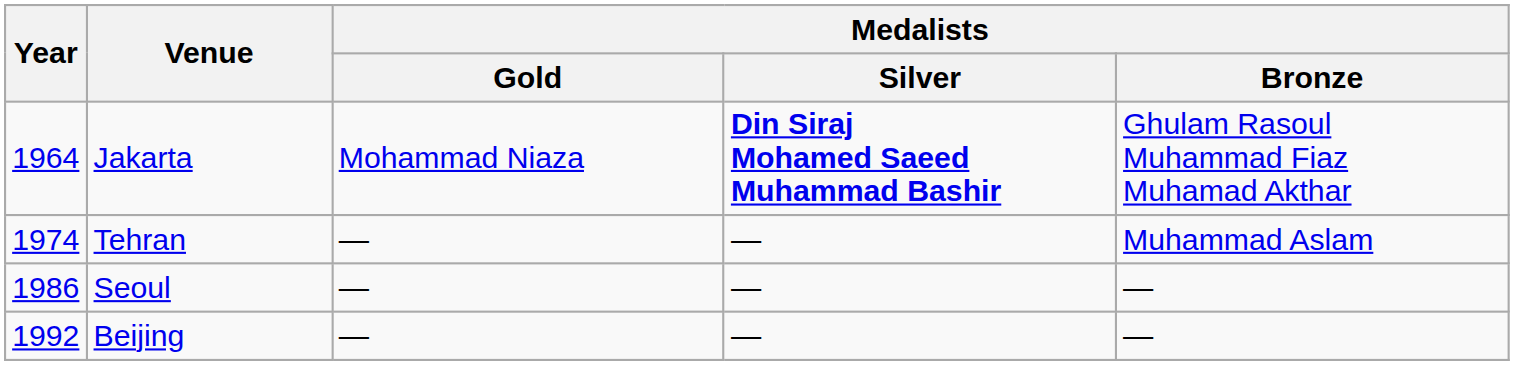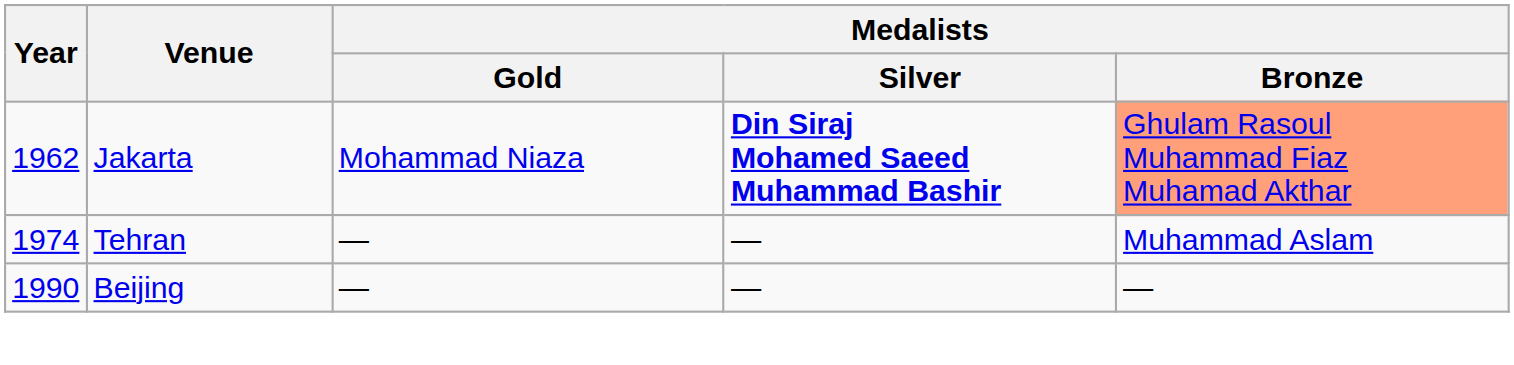 <table class="wikitable" style="text-align:left; font-size:90%">
 <tr>
 <th rowspan=2>Year</th>
 <th width=110 rowspan=2>Venue</th>
 <th colspan=3>Medalists</th>
 </tr>
 <tr>
 <th width=180 align="center">Gold</th>
 <th width=180 align="center">Silver</th>
 <th width=180 align="center">Bronze</th>
 </tr>
 <tr>
-<td><a href='#'>1964</a></td>
+<td><a href='#'>1962</a></td>
 <td><a href='#'>Jakarta</a></td>
 <td><a href='#'>Mohammad Niaza</a></td>
 <td><strong><a href='#'>Din Siraj</a><br><a href='#'>Mohamed Saeed</a><br><a href='#'>Muhammad Bashir</a></strong></td>
-<td><a href='#'>Ghulam Rasoul</a><br><a href='#'>Muhammad Fiaz</a><br><a href='#'>Muhamad Akthar</a></td>
+<td style="background: lightsalmon;"><a href='#'>Ghulam Rasoul</a><br><a href='#'>Muhammad Fiaz</a><br><a href='#'>Muhamad Akthar</a></td>
 </tr>
 <tr>
 <td><a href='#'>1974</a></td>
 <td><a href='#'>Tehran</a></td>
 <td>—</td>
 <td>—</td>
 <td><a href='#'>Muhammad Aslam</a></td>
 </tr>
 <tr>
-<td><a href='#'>1986</a></td>
-<td><a href='#'>Seoul</a></td>
-<td>—</td>
-<td>—</td>
-<td>—</td>
-</tr>
-<tr>
-<td><a href='#'>1992</a></td>
+<td><a href='#'>1990</a></td>
 <td><a href='#'>Beijing</a></td>
 <td>—</td>
 <td>—</td>
 <td>—</td>
 </tr>
 </table>
